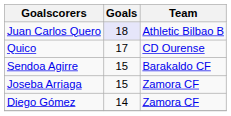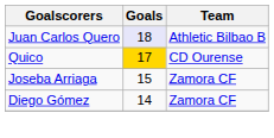 <table class="wikitable sortable">
 <tr>
 <th>Goalscorers</th>
 <th>Goals</th>
 <th>Team</th>
 </tr>
 <tr>
 <td> <a href='#'>Juan Carlos Quero</a></td>
 <td align=center style="background: lavender;">18</td>
 <td><a href='#'>Athletic Bilbao B</a></td>
 </tr>
 <tr>
 <td> <a href='#'>Quico</a></td>
-<td align=center>17</td>
+<td align=center style="background: gold;">17</td>
 <td><a href='#'>CD Ourense</a></td>
-</tr>
-<tr>
-<td> <a href='#'>Sendoa Agirre</a></td>
-<td align=center>15</td>
-<td><a href='#'>Barakaldo CF</a></td>
 </tr>
 <tr>
 <td> <a href='#'>Joseba Arriaga</a></td>
 <td align=center>15</td>
 <td><a href='#'>Zamora CF</a></td>
 </tr>
 <tr>
 <td> <a href='#'>Diego Gómez</a></td>
 <td align=center>14</td>
 <td><a href='#'>Zamora CF</a></td>
 </tr>
 <tr>
 </tr>
 </table>
